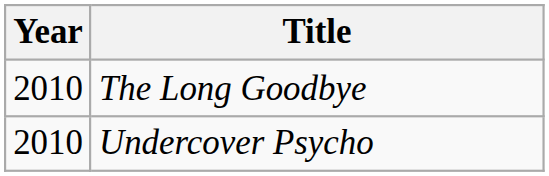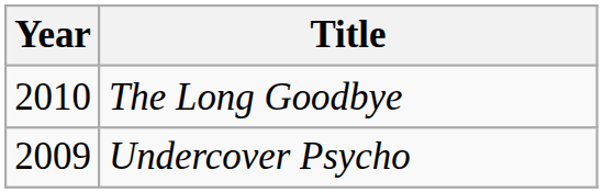 <table class="wikitable">
 <tr>
 <th style="width:30px;"><strong>Year</strong></th>
 <th style="width:200px;"><strong>Title</strong></th>
 </tr>
 <tr>
 <td>2010</td>
 <td><em>The Long Goodbye</em></td>
 </tr>
 <tr>
-<td>2010</td>
+<td>2009</td>
 <td><em>Undercover Psycho</em></td>
 </tr>
 </table>
